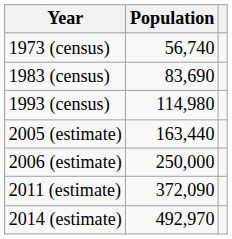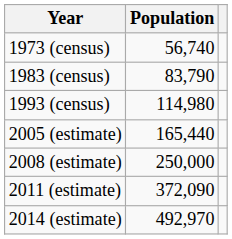 <table class="wikitable">
 <tr>
 <th>Year</th>
 <th>Population</th>
 <th></th>
 </tr>
 <tr>
 <td>1973 (census)</td>
 <td style="text-align:right;">56,740</td>
 <td></td>
 </tr>
 <tr>
 <td>1983 (census)</td>
-<td style="text-align:right;">83,690</td>
+<td style="text-align:right;">83,790</td>
 <td></td>
 </tr>
 <tr>
 <td>1993 (census)</td>
 <td style="text-align:right;">114,980</td>
 <td></td>
 </tr>
 <tr>
 <td>2005 (estimate)</td>
-<td style="text-align:right;">163,440</td>
+<td style="text-align:right;">165,440</td>
 <td></td>
 </tr>
 <tr>
-<td>2006 (estimate)</td>
+<td>2008 (estimate)</td>
 <td style="text-align:right;">250,000</td>
 <td></td>
 </tr>
 <tr>
 <td>2011 (estimate)</td>
 <td style="text-align:right;">372,090</td>
 <td></td>
 </tr>
 <tr>
 <td>2014 (estimate)</td>
 <td style="text-align:right;">492,970</td>
 <td></td>
 </tr>
 </table>
